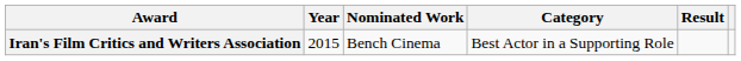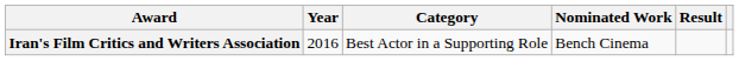 <table class="wikitable sortable plainrowheaders">
 <tr>
 <th scope="col">Award</th>
 <th scope="col">Year</th>
+<th scope="col">Category</th>
 <th scope="col">Nominated Work</th>
-<th scope="col">Category</th>
 <th scope="col">Result</th>
 <th scope="col" class="unsortable"></th>
 </tr>
 <tr>
 <th scope="row">Iran's Film Critics and Writers Association</th>
-<td>2015</td>
+<td>2016</td>
+<td>Best Actor in a Supporting Role</td>
 <td>Bench Cinema</td>
-<td>Best Actor in a Supporting Role</td>
 <td></td>
 <td></td>
 </tr>
 </table>
